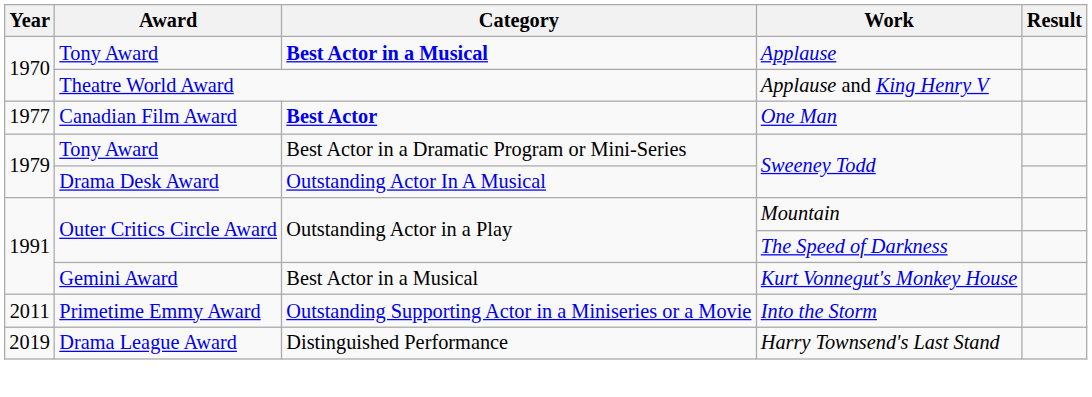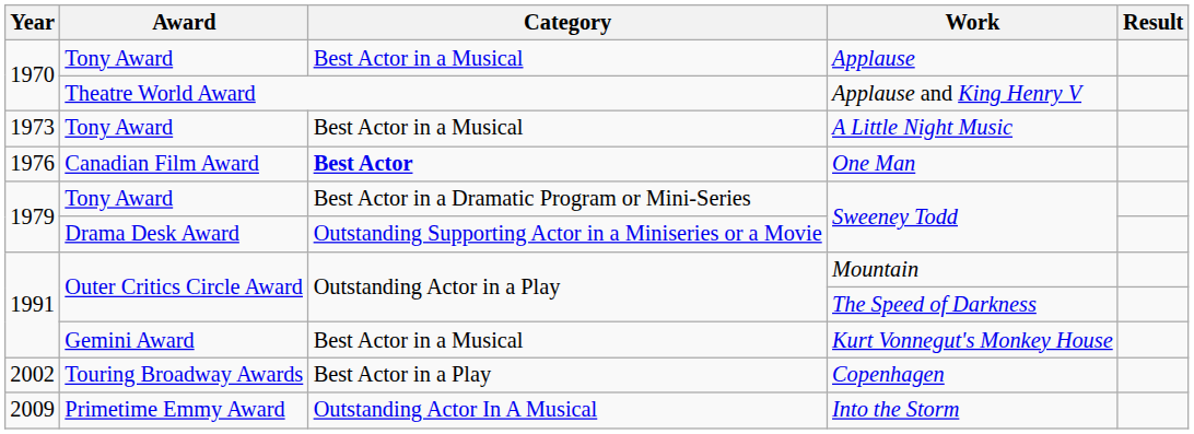 <table class="wikitable sortable">
 <tr>
 <th>Year</th>
 <th>Award</th>
 <th>Category</th>
 <th>Work</th>
 <th>Result</th>
 </tr>
 <tr>
 <td rowspan="2" align="center">1970</td>
 <td><a href='#'>Tony Award</a></td>
-<td><strong><a href='#'>Best Actor in a Musical</a></strong></td>
+<td><a href='#'>Best Actor in a Musical</a></td>
 <td><a href='#'><em>Applause</em></a></td>
 <td></td>
 </tr>
 <tr>
 <td colspan="2"><a href='#'>Theatre World Award</a></td>
 <td><em>Applause</em> and <a href='#'><em>King Henry V</em></a></td>
 <td></td>
 </tr>
 <tr>
-<td align="center">1977</td>
+<td align="center">1973</td>
+<td><a href='#'>Tony Award</a></td>
+<td>Best Actor in a Musical</td>
+<td><em><a href='#'>A Little Night Music</a></em></td>
+<td></td>
+</tr>
+<tr>
+<td align="center">1976</td>
 <td><a href='#'>Canadian Film Award</a></td>
 <td><strong><a href='#'>Best Actor</a></strong></td>
 <td><em><a href='#'>One Man</a></em></td>
 <td></td>
 </tr>
 <tr>
 <td rowspan="2" align="center">1979</td>
 <td><a href='#'>Tony Award</a></td>
 <td>Best Actor in a Dramatic Program or Mini-Series</td>
 <td rowspan="2"><a href='#'><em>Sweeney Todd</em></a></td>
 <td></td>
 </tr>
 <tr>
 <td><a href='#'>Drama Desk Award</a></td>
-<td><a href='#'>Outstanding Actor In A Musical</a></td>
+<td><a href='#'>Outstanding Supporting Actor in a Miniseries or a Movie</a></td>
 <td></td>
 </tr>
 <tr>
 <td rowspan="3" align="center">1991</td>
 <td rowspan="2"><a href='#'>Outer Critics Circle Award</a></td>
 <td rowspan="2">Outstanding Actor in a Play</td>
 <td><em>Mountain</em></td>
 <td></td>
 </tr>
 <tr>
 <td><em><a href='#'>The Speed of Darkness</a></em></td>
 <td></td>
 </tr>
 <tr>
 <td><a href='#'>Gemini Award</a></td>
 <td>Best Actor in a Musical</td>
 <td><em><a href='#'>Kurt Vonnegut's Monkey House</a></em></td>
 <td></td>
 </tr>
 <tr>
-<td align="center">2011</td>
+<td>2002</td>
+<td><a href='#'>Touring Broadway Awards</a></td>
+<td>Best Actor in a Play</td>
+<td><em><a href='#'>Copenhagen</a></em></td>
+<td></td>
+</tr>
+<tr>
+<td align="center">2009</td>
 <td><a href='#'>Primetime Emmy Award</a></td>
-<td><a href='#'>Outstanding Supporting Actor in a Miniseries or a Movie</a></td>
+<td><a href='#'>Outstanding Actor In A Musical</a></td>
 <td><em><a href='#'>Into the Storm</a></em></td>
 <td></td>
 </tr>
-<tr>
-<td align="center">2019</td>
-<td><a href='#'>Drama League Award</a></td>
-<td>Distinguished Performance</td>
-<td><em>Harry Townsend's Last Stand</em></td>
-<td></td>
-</tr>
 </table>
